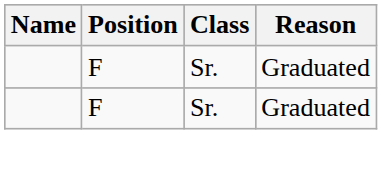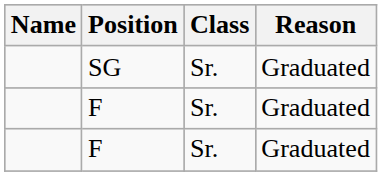 <table class=wikitable sortable>
 <tr>
 <th>Name</th>
 <th>Position</th>
 <th>Class</th>
 <th>Reason</th>
+</tr>
+<tr>
+<td></td>
+<td>SG</td>
+<td>Sr.</td>
+<td>Graduated</td>
 </tr>
 <tr>
 <td></td>
 <td>F</td>
 <td>Sr.</td>
 <td>Graduated</td>
 </tr>
 <tr>
 <td></td>
 <td>F</td>
 <td>Sr.</td>
 <td>Graduated</td>
 </tr>
 </table>
